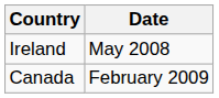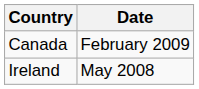 <table class="wikitable">
 <tr>
 <th>Country</th>
 <th>Date</th>
 </tr>
 <tr>
+<td>Canada</td>
+<td>February 2009</td>
+</tr>
+<tr>
 <td>Ireland</td>
 <td>May 2008</td>
 </tr>
-<tr>
-<td>Canada</td>
-<td>February 2009</td>
-</tr>
 </table>
